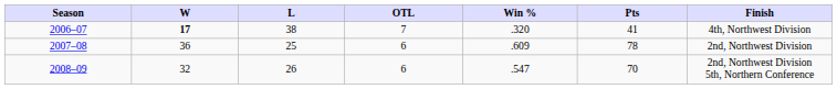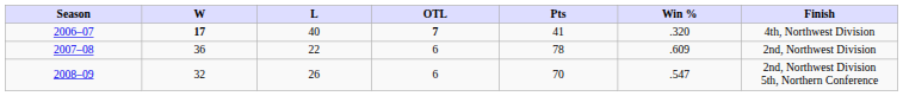 <table class="wikitable">
 <tr>
 <th style="background:#ddf; width:1%;">Season</th>
 <th style="background:#ddf; width:1%;">W</th>
 <th style="background:#ddf; width:1%;">L</th>
 <th style="background:#ddf; width:1%;">OTL</th>
+<th style="background:#ddf; width:1%;">Pts</th>
 <th style="background:#ddf; width:1%;">Win %</th>
-<th style="background:#ddf; width:1%;">Pts</th>
 <th style="background:#ddf; width:1%;">Finish</th>
 </tr>
 <tr>
 <td align=center><a href='#'>2006–07</a></td>
 <td align="center"><strong>17</strong></td>
-<td align=center>38</td>
-<td align=center>7</td>
+<td align=center>40</td>
+<td align=center><strong>7</strong></td>
+<td align=center>41</td>
 <td align=center>.320</td>
-<td align=center>41</td>
 <td align=center>4th, Northwest Division</td>
 </tr>
 <tr>
 <td align=center><a href='#'>2007–08</a></td>
 <td align="center">36</td>
-<td align=center>25</td>
+<td align=center>22</td>
 <td align=center>6</td>
+<td align=center>78</td>
 <td align=center>.609</td>
-<td align=center>78</td>
 <td align=center>2nd, Northwest Division</td>
 </tr>
 <tr>
 <td align=center><a href='#'>2008–09</a></td>
 <td align="center">32</td>
 <td align=center>26</td>
 <td align=center>6</td>
+<td align=center>70</td>
 <td align=center>.547</td>
-<td align=center>70</td>
 <td align=center>2nd, Northwest Division<br>5th, Northern Conference</td>
 </tr>
 </table>
